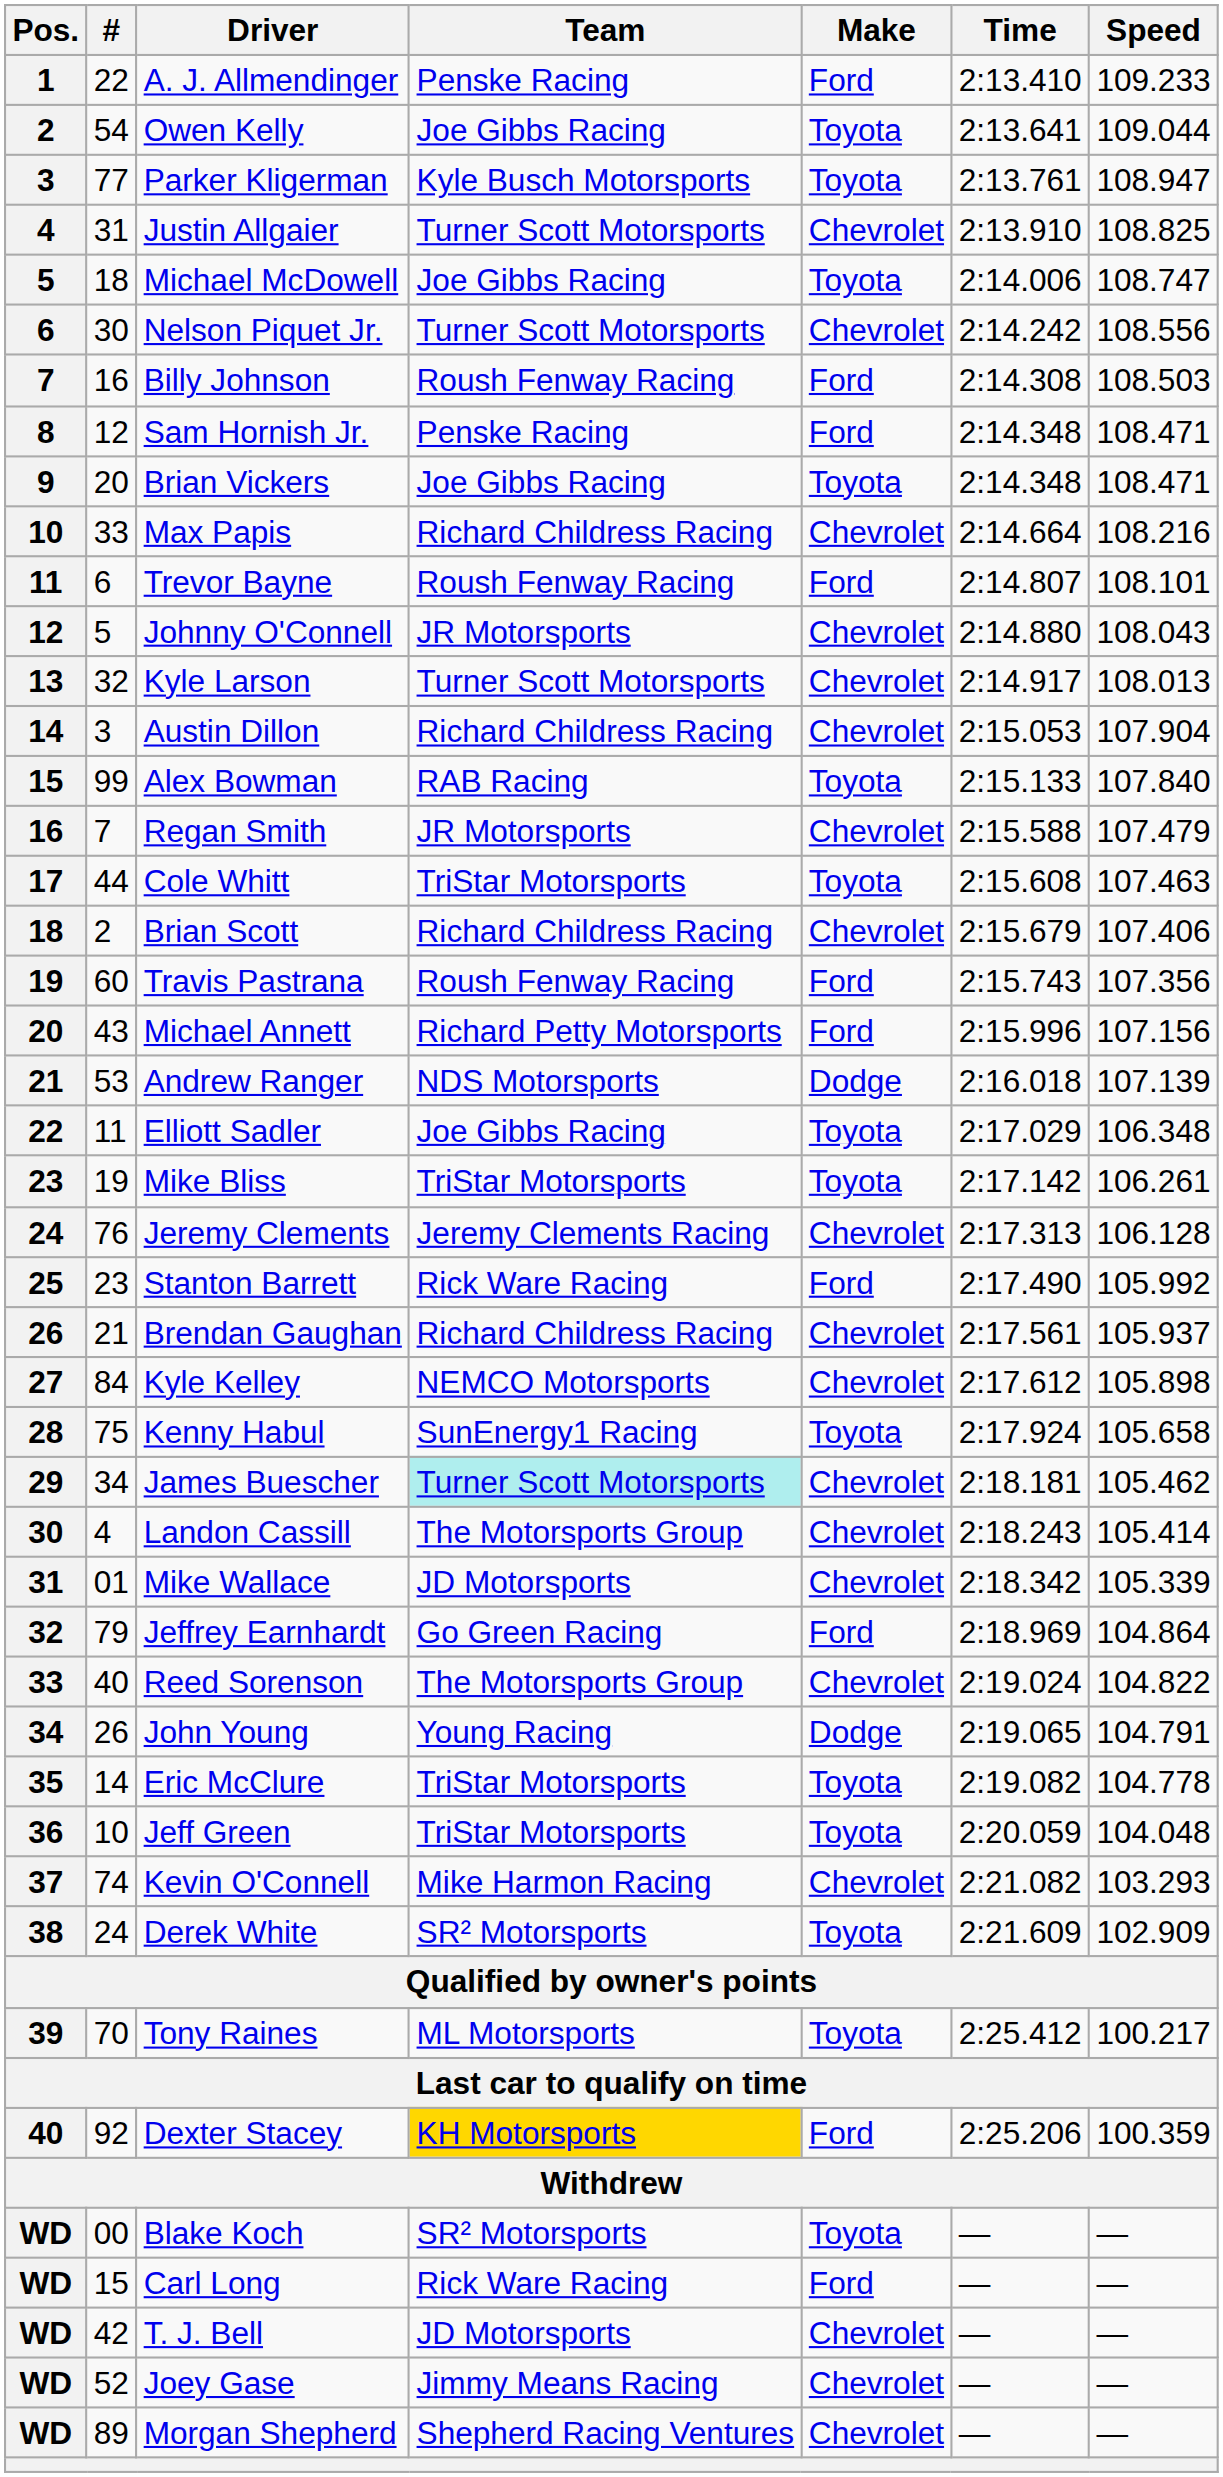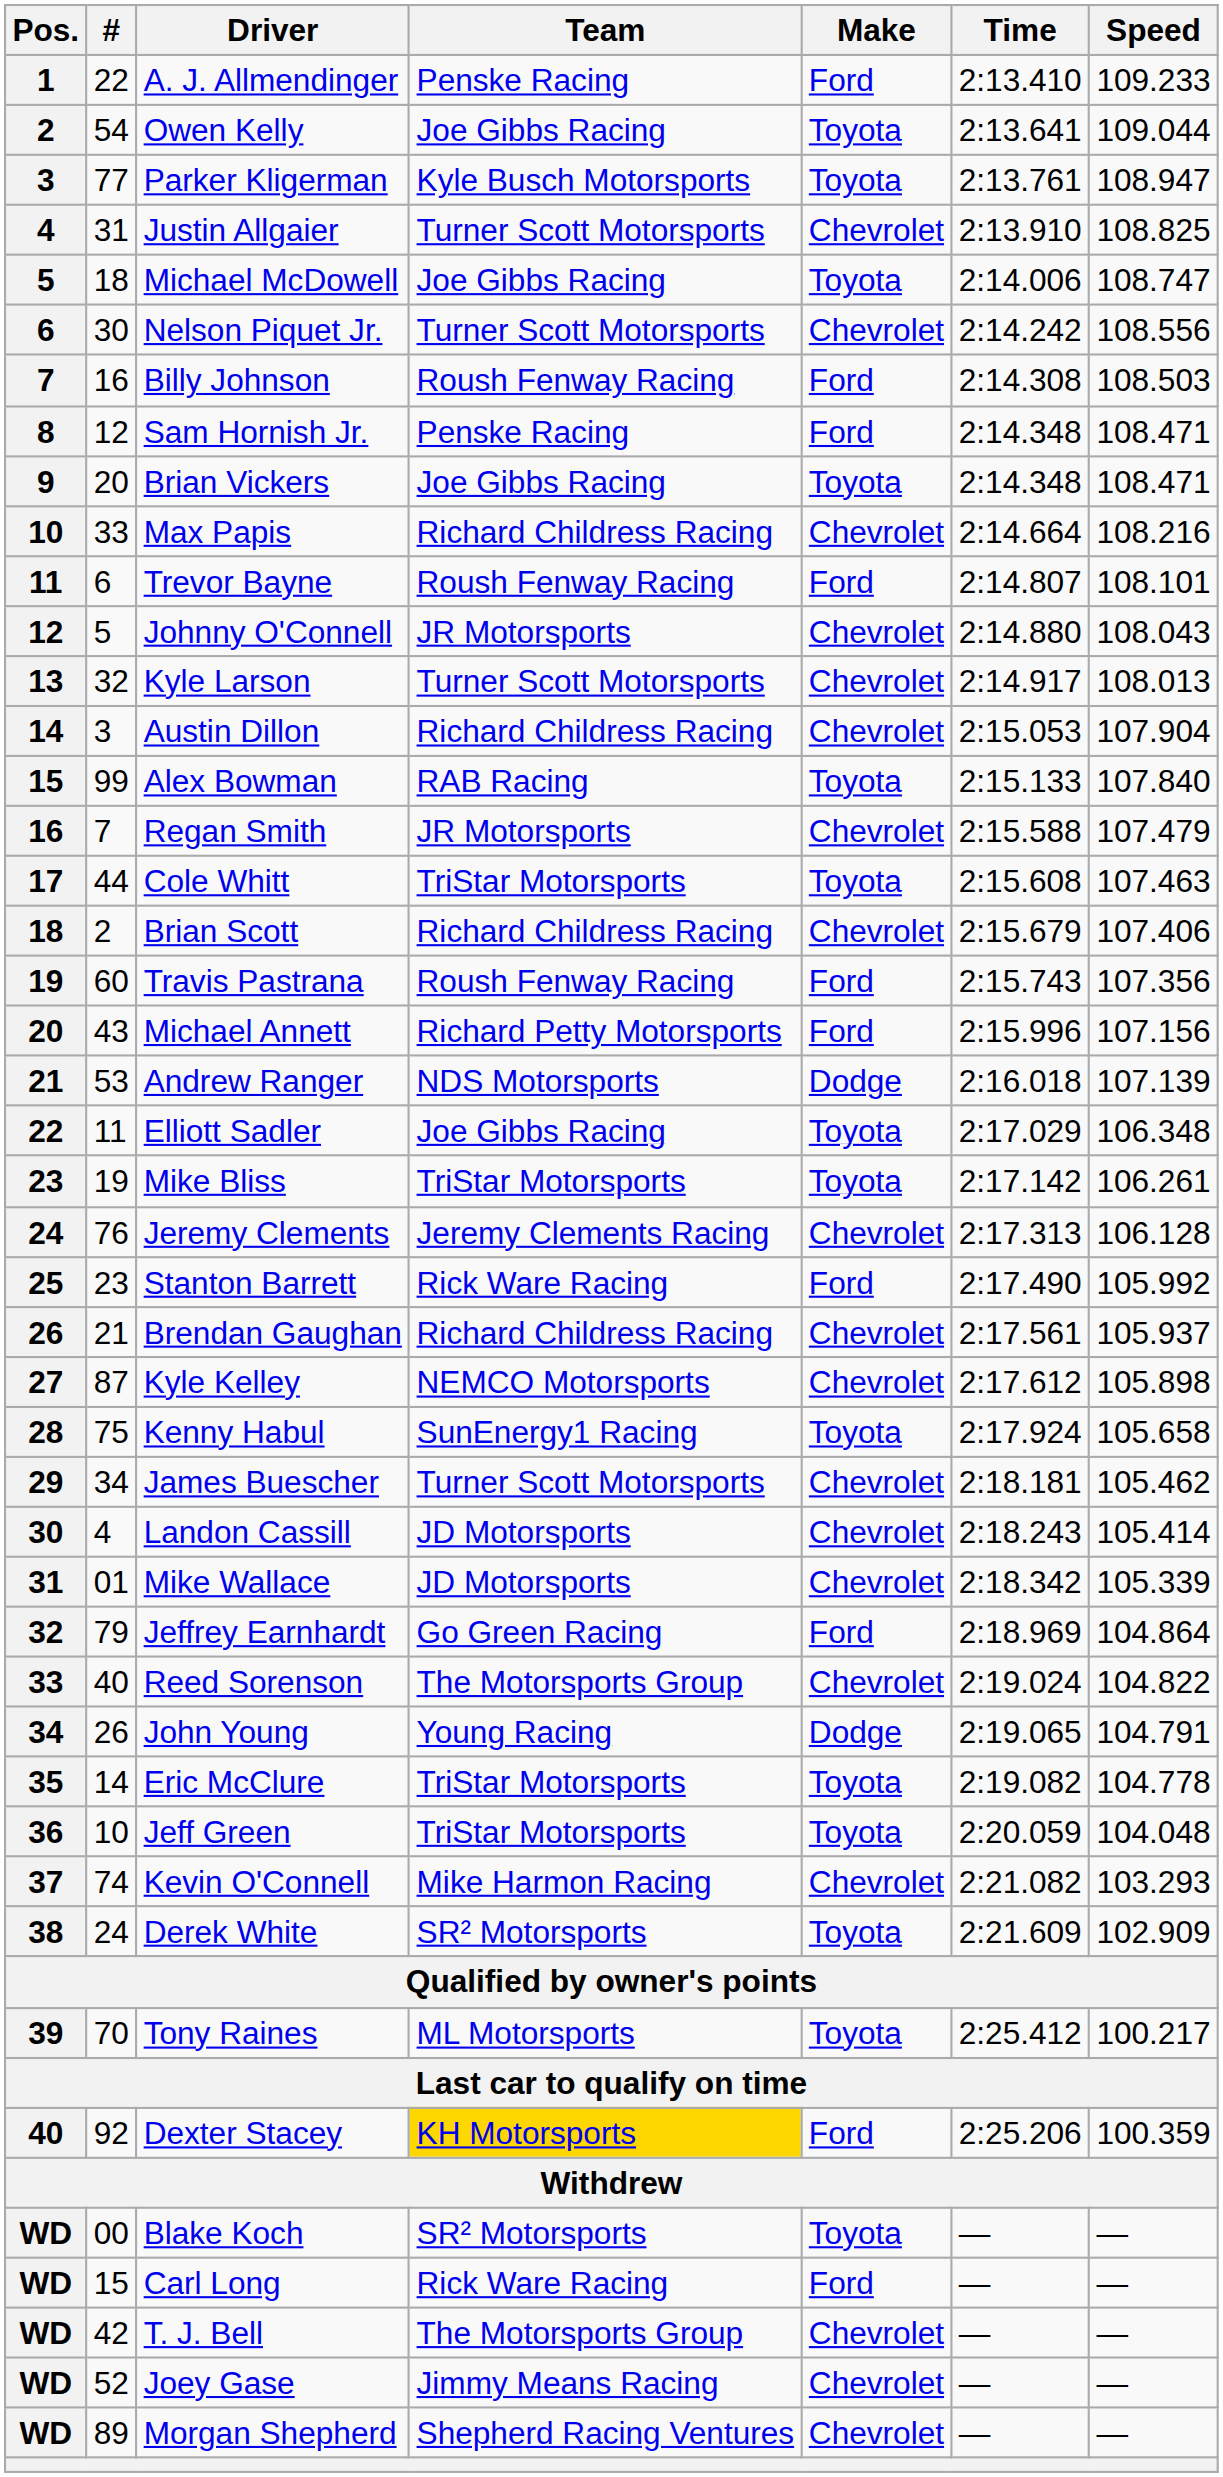 <table class="wikitable" style="font-size:95%">
 <tr>
 <th>Pos.</th>
 <th>#</th>
 <th>Driver</th>
 <th>Team</th>
 <th>Make</th>
 <th>Time</th>
 <th>Speed</th>
 </tr>
 <tr>
 <th>1</th>
 <td>22</td>
 <td><a href='#'>A. J. Allmendinger</a></td>
 <td><a href='#'>Penske Racing</a></td>
 <td><a href='#'>Ford</a></td>
 <td>2:13.410</td>
 <td>109.233</td>
 </tr>
 <tr>
 <th>2</th>
 <td>54</td>
 <td><a href='#'>Owen Kelly</a></td>
 <td><a href='#'>Joe Gibbs Racing</a></td>
 <td><a href='#'>Toyota</a></td>
 <td>2:13.641</td>
 <td>109.044</td>
 </tr>
 <tr>
 <th>3</th>
 <td>77</td>
 <td><a href='#'>Parker Kligerman</a></td>
 <td><a href='#'>Kyle Busch Motorsports</a></td>
 <td><a href='#'>Toyota</a></td>
 <td>2:13.761</td>
 <td>108.947</td>
 </tr>
 <tr>
 <th>4</th>
 <td>31</td>
 <td><a href='#'>Justin Allgaier</a></td>
 <td><a href='#'>Turner Scott Motorsports</a></td>
 <td><a href='#'>Chevrolet</a></td>
 <td>2:13.910</td>
 <td>108.825</td>
 </tr>
 <tr>
 <th>5</th>
 <td>18</td>
 <td><a href='#'>Michael McDowell</a></td>
 <td><a href='#'>Joe Gibbs Racing</a></td>
 <td><a href='#'>Toyota</a></td>
 <td>2:14.006</td>
 <td>108.747</td>
 </tr>
 <tr>
 <th>6</th>
 <td>30</td>
 <td><a href='#'>Nelson Piquet Jr.</a></td>
 <td><a href='#'>Turner Scott Motorsports</a></td>
 <td><a href='#'>Chevrolet</a></td>
 <td>2:14.242</td>
 <td>108.556</td>
 </tr>
 <tr>
 <th>7</th>
 <td>16</td>
 <td><a href='#'>Billy Johnson</a></td>
 <td><a href='#'>Roush Fenway Racing</a></td>
 <td><a href='#'>Ford</a></td>
 <td>2:14.308</td>
 <td>108.503</td>
 </tr>
 <tr>
 <th>8</th>
 <td>12</td>
 <td><a href='#'>Sam Hornish Jr.</a></td>
 <td><a href='#'>Penske Racing</a></td>
 <td><a href='#'>Ford</a></td>
 <td>2:14.348</td>
 <td>108.471</td>
 </tr>
 <tr>
 <th>9</th>
 <td>20</td>
 <td><a href='#'>Brian Vickers</a></td>
 <td><a href='#'>Joe Gibbs Racing</a></td>
 <td><a href='#'>Toyota</a></td>
 <td>2:14.348</td>
 <td>108.471</td>
 </tr>
 <tr>
 <th>10</th>
 <td>33</td>
 <td><a href='#'>Max Papis</a></td>
 <td><a href='#'>Richard Childress Racing</a></td>
 <td><a href='#'>Chevrolet</a></td>
 <td>2:14.664</td>
 <td>108.216</td>
 </tr>
 <tr>
 <th>11</th>
 <td>6</td>
 <td><a href='#'>Trevor Bayne</a></td>
 <td><a href='#'>Roush Fenway Racing</a></td>
 <td><a href='#'>Ford</a></td>
 <td>2:14.807</td>
 <td>108.101</td>
 </tr>
 <tr>
 <th>12</th>
 <td>5</td>
 <td><a href='#'>Johnny O'Connell</a></td>
 <td><a href='#'>JR Motorsports</a></td>
 <td><a href='#'>Chevrolet</a></td>
 <td>2:14.880</td>
 <td>108.043</td>
 </tr>
 <tr>
 <th>13</th>
 <td>32</td>
 <td><a href='#'>Kyle Larson</a></td>
 <td><a href='#'>Turner Scott Motorsports</a></td>
 <td><a href='#'>Chevrolet</a></td>
 <td>2:14.917</td>
 <td>108.013</td>
 </tr>
 <tr>
 <th>14</th>
 <td>3</td>
 <td><a href='#'>Austin Dillon</a></td>
 <td><a href='#'>Richard Childress Racing</a></td>
 <td><a href='#'>Chevrolet</a></td>
 <td>2:15.053</td>
 <td>107.904</td>
 </tr>
 <tr>
 <th>15</th>
 <td>99</td>
 <td><a href='#'>Alex Bowman</a></td>
 <td><a href='#'>RAB Racing</a></td>
 <td><a href='#'>Toyota</a></td>
 <td>2:15.133</td>
 <td>107.840</td>
 </tr>
 <tr>
 <th>16</th>
 <td>7</td>
 <td><a href='#'>Regan Smith</a></td>
 <td><a href='#'>JR Motorsports</a></td>
 <td><a href='#'>Chevrolet</a></td>
 <td>2:15.588</td>
 <td>107.479</td>
 </tr>
 <tr>
 <th>17</th>
 <td>44</td>
 <td><a href='#'>Cole Whitt</a></td>
 <td><a href='#'>TriStar Motorsports</a></td>
 <td><a href='#'>Toyota</a></td>
 <td>2:15.608</td>
 <td>107.463</td>
 </tr>
 <tr>
 <th>18</th>
 <td>2</td>
 <td><a href='#'>Brian Scott</a></td>
 <td><a href='#'>Richard Childress Racing</a></td>
 <td><a href='#'>Chevrolet</a></td>
 <td>2:15.679</td>
 <td>107.406</td>
 </tr>
 <tr>
 <th>19</th>
 <td>60</td>
 <td><a href='#'>Travis Pastrana</a></td>
 <td><a href='#'>Roush Fenway Racing</a></td>
 <td><a href='#'>Ford</a></td>
 <td>2:15.743</td>
 <td>107.356</td>
 </tr>
 <tr>
 <th>20</th>
 <td>43</td>
 <td><a href='#'>Michael Annett</a></td>
 <td><a href='#'>Richard Petty Motorsports</a></td>
 <td><a href='#'>Ford</a></td>
 <td>2:15.996</td>
 <td>107.156</td>
 </tr>
 <tr>
 <th>21</th>
 <td>53</td>
 <td><a href='#'>Andrew Ranger</a></td>
 <td><a href='#'>NDS Motorsports</a></td>
 <td><a href='#'>Dodge</a></td>
 <td>2:16.018</td>
 <td>107.139</td>
 </tr>
 <tr>
 <th>22</th>
 <td>11</td>
 <td><a href='#'>Elliott Sadler</a></td>
 <td><a href='#'>Joe Gibbs Racing</a></td>
 <td><a href='#'>Toyota</a></td>
 <td>2:17.029</td>
 <td>106.348</td>
 </tr>
 <tr>
 <th>23</th>
 <td>19</td>
 <td><a href='#'>Mike Bliss</a></td>
 <td><a href='#'>TriStar Motorsports</a></td>
 <td><a href='#'>Toyota</a></td>
 <td>2:17.142</td>
 <td>106.261</td>
 </tr>
 <tr>
 <th>24</th>
 <td>76</td>
 <td><a href='#'>Jeremy Clements</a></td>
 <td><a href='#'>Jeremy Clements Racing</a></td>
 <td><a href='#'>Chevrolet</a></td>
 <td>2:17.313</td>
 <td>106.128</td>
 </tr>
 <tr>
 <th>25</th>
 <td>23</td>
 <td><a href='#'>Stanton Barrett</a></td>
 <td><a href='#'>Rick Ware Racing</a></td>
 <td><a href='#'>Ford</a></td>
 <td>2:17.490</td>
 <td>105.992</td>
 </tr>
 <tr>
 <th>26</th>
 <td>21</td>
 <td><a href='#'>Brendan Gaughan</a></td>
 <td><a href='#'>Richard Childress Racing</a></td>
 <td><a href='#'>Chevrolet</a></td>
 <td>2:17.561</td>
 <td>105.937</td>
 </tr>
 <tr>
 <th>27</th>
-<td>84</td>
+<td>87</td>
 <td><a href='#'>Kyle Kelley</a></td>
 <td><a href='#'>NEMCO Motorsports</a></td>
 <td><a href='#'>Chevrolet</a></td>
 <td>2:17.612</td>
 <td>105.898</td>
 </tr>
 <tr>
 <th>28</th>
 <td>75</td>
 <td><a href='#'>Kenny Habul</a></td>
 <td><a href='#'>SunEnergy1 Racing</a></td>
 <td><a href='#'>Toyota</a></td>
 <td>2:17.924</td>
 <td>105.658</td>
 </tr>
 <tr>
 <th>29</th>
 <td>34</td>
 <td><a href='#'>James Buescher</a></td>
-<td style="background: paleturquoise;"><a href='#'>Turner Scott Motorsports</a></td>
+<td><a href='#'>Turner Scott Motorsports</a></td>
 <td><a href='#'>Chevrolet</a></td>
 <td>2:18.181</td>
 <td>105.462</td>
 </tr>
 <tr>
 <th>30</th>
 <td>4</td>
 <td><a href='#'>Landon Cassill</a></td>
-<td><a href='#'>The Motorsports Group</a></td>
+<td><a href='#'>JD Motorsports</a></td>
 <td><a href='#'>Chevrolet</a></td>
 <td>2:18.243</td>
 <td>105.414</td>
 </tr>
 <tr>
 <th>31</th>
 <td>01</td>
 <td><a href='#'>Mike Wallace</a></td>
 <td><a href='#'>JD Motorsports</a></td>
 <td><a href='#'>Chevrolet</a></td>
 <td>2:18.342</td>
 <td>105.339</td>
 </tr>
 <tr>
 <th>32</th>
 <td>79</td>
 <td><a href='#'>Jeffrey Earnhardt</a></td>
 <td><a href='#'>Go Green Racing</a></td>
 <td><a href='#'>Ford</a></td>
 <td>2:18.969</td>
 <td>104.864</td>
 </tr>
 <tr>
 <th>33</th>
 <td>40</td>
 <td><a href='#'>Reed Sorenson</a></td>
 <td><a href='#'>The Motorsports Group</a></td>
 <td><a href='#'>Chevrolet</a></td>
 <td>2:19.024</td>
 <td>104.822</td>
 </tr>
 <tr>
 <th>34</th>
 <td>26</td>
 <td><a href='#'>John Young</a></td>
 <td><a href='#'>Young Racing</a></td>
 <td><a href='#'>Dodge</a></td>
 <td>2:19.065</td>
 <td>104.791</td>
 </tr>
 <tr>
 <th>35</th>
 <td>14</td>
 <td><a href='#'>Eric McClure</a></td>
 <td><a href='#'>TriStar Motorsports</a></td>
 <td><a href='#'>Toyota</a></td>
 <td>2:19.082</td>
 <td>104.778</td>
 </tr>
 <tr>
 <th>36</th>
 <td>10</td>
 <td><a href='#'>Jeff Green</a></td>
 <td><a href='#'>TriStar Motorsports</a></td>
 <td><a href='#'>Toyota</a></td>
 <td>2:20.059</td>
 <td>104.048</td>
 </tr>
 <tr>
 <th>37</th>
 <td>74</td>
 <td><a href='#'>Kevin O'Connell</a></td>
 <td><a href='#'>Mike Harmon Racing</a></td>
 <td><a href='#'>Chevrolet</a></td>
 <td>2:21.082</td>
 <td>103.293</td>
 </tr>
 <tr>
 <th>38</th>
 <td>24</td>
 <td><a href='#'>Derek White</a></td>
 <td><a href='#'>SR² Motorsports</a></td>
 <td><a href='#'>Toyota</a></td>
 <td>2:21.609</td>
 <td>102.909</td>
 </tr>
 <tr>
 <th colspan="7">Qualified by owner's points</th>
 </tr>
 <tr>
 <th>39</th>
 <td>70</td>
 <td><a href='#'>Tony Raines</a></td>
 <td><a href='#'>ML Motorsports</a></td>
 <td><a href='#'>Toyota</a></td>
 <td>2:25.412</td>
 <td>100.217</td>
 </tr>
 <tr>
 <th colspan="7">Last car to qualify on time</th>
 </tr>
 <tr>
 <th>40</th>
 <td>92</td>
 <td><a href='#'>Dexter Stacey</a></td>
 <td style="background: gold;"><a href='#'>KH Motorsports</a></td>
 <td><a href='#'>Ford</a></td>
 <td>2:25.206</td>
 <td>100.359</td>
 </tr>
 <tr>
 <th colspan="7">Withdrew</th>
 </tr>
 <tr>
 <th>WD</th>
 <td>00</td>
 <td><a href='#'>Blake Koch</a></td>
 <td><a href='#'>SR² Motorsports</a></td>
 <td><a href='#'>Toyota</a></td>
 <td>—</td>
 <td>—</td>
 </tr>
 <tr>
 <th>WD</th>
 <td>15</td>
 <td><a href='#'>Carl Long</a></td>
 <td><a href='#'>Rick Ware Racing</a></td>
 <td><a href='#'>Ford</a></td>
 <td>—</td>
 <td>—</td>
 </tr>
 <tr>
 <th>WD</th>
 <td>42</td>
 <td><a href='#'>T. J. Bell</a></td>
-<td><a href='#'>JD Motorsports</a></td>
+<td><a href='#'>The Motorsports Group</a></td>
 <td><a href='#'>Chevrolet</a></td>
 <td>—</td>
 <td>—</td>
 </tr>
 <tr>
 <th>WD</th>
 <td>52</td>
 <td><a href='#'>Joey Gase</a></td>
 <td><a href='#'>Jimmy Means Racing</a></td>
 <td><a href='#'>Chevrolet</a></td>
 <td>—</td>
 <td>—</td>
 </tr>
 <tr>
 <th>WD</th>
 <td>89</td>
 <td><a href='#'>Morgan Shepherd</a></td>
 <td><a href='#'>Shepherd Racing Ventures</a></td>
 <td><a href='#'>Chevrolet</a></td>
 <td>—</td>
 <td>—</td>
 </tr>
 <tr>
 <th colspan="7"></th>
 </tr>
 </table>
